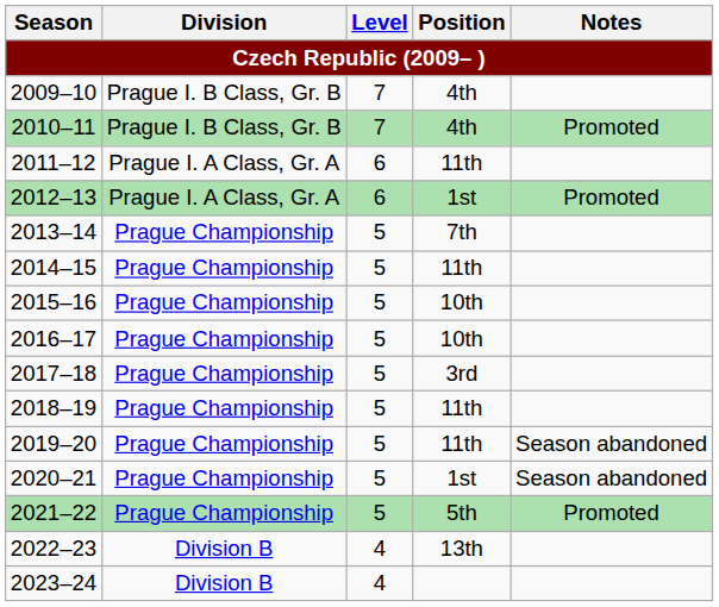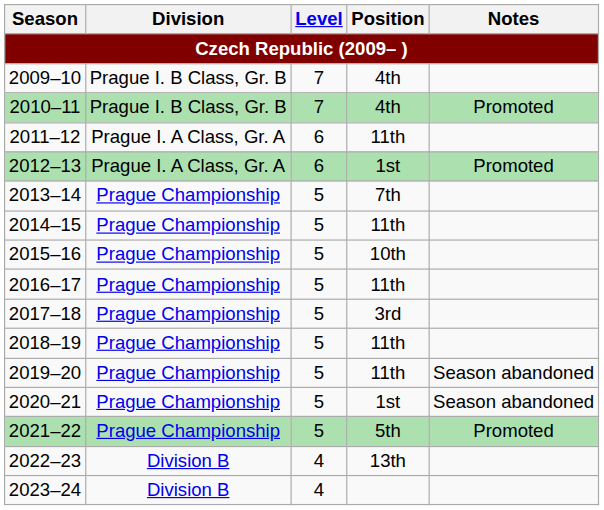 <table class="wikitable" style=text-align:center>
 <tr>
 <th>Season</th>
 <th>Division</th>
 <th><a href='#'>Level</a></th>
 <th>Position</th>
 <th>Notes</th>
 </tr>
 <tr style="background:#800000; font-weight:bold; color:#FFFFFF">
 <td colspan="5"><strong>Czech Republic (2009– )</strong></td>
 </tr>
 <tr>
 <td>2009–10</td>
 <td>Prague I. B Class, Gr. B</td>
 <td>7</td>
 <td>4th</td>
 <td></td>
 </tr>
 <tr bgcolor=#ace1af>
 <td>2010–11</td>
 <td>Prague I. B Class, Gr. B</td>
 <td>7</td>
 <td>4th</td>
 <td>Promoted</td>
 </tr>
 <tr>
 <td>2011–12</td>
 <td>Prague I. A Class, Gr. A</td>
 <td>6</td>
 <td>11th</td>
 <td></td>
 </tr>
 <tr bgcolor=#ace1af>
 <td>2012–13</td>
 <td>Prague I. A Class, Gr. A</td>
 <td>6</td>
 <td>1st</td>
 <td>Promoted</td>
 </tr>
 <tr>
 <td>2013–14</td>
 <td><a href='#'>Prague Championship</a></td>
 <td>5</td>
 <td>7th</td>
 <td></td>
 </tr>
 <tr>
 <td>2014–15</td>
 <td><a href='#'>Prague Championship</a></td>
 <td>5</td>
 <td>11th</td>
 <td></td>
 </tr>
 <tr>
 <td>2015–16</td>
 <td><a href='#'>Prague Championship</a></td>
 <td>5</td>
 <td>10th</td>
 <td></td>
 </tr>
 <tr>
 <td>2016–17</td>
 <td><a href='#'>Prague Championship</a></td>
 <td>5</td>
-<td>10th</td>
+<td>11th</td>
 <td></td>
 </tr>
 <tr>
 <td>2017–18</td>
 <td><a href='#'>Prague Championship</a></td>
 <td>5</td>
 <td>3rd</td>
 <td></td>
 </tr>
 <tr>
 <td>2018–19</td>
 <td><a href='#'>Prague Championship</a></td>
 <td>5</td>
 <td>11th</td>
 <td></td>
 </tr>
 <tr>
 <td>2019–20</td>
 <td><a href='#'>Prague Championship</a></td>
 <td>5</td>
 <td>11th</td>
 <td>Season abandoned</td>
 </tr>
 <tr>
 <td>2020–21</td>
 <td><a href='#'>Prague Championship</a></td>
 <td>5</td>
 <td>1st</td>
 <td>Season abandoned</td>
 </tr>
 <tr bgcolor=#ace1af>
 <td>2021–22</td>
 <td><a href='#'>Prague Championship</a></td>
 <td>5</td>
 <td>5th</td>
 <td>Promoted</td>
 </tr>
 <tr>
 <td>2022–23</td>
 <td><a href='#'>Division B</a></td>
 <td>4</td>
 <td>13th</td>
 <td></td>
 </tr>
 <tr>
 <td>2023–24</td>
 <td><a href='#'>Division B</a></td>
 <td>4</td>
 <td></td>
 <td></td>
 </tr>
 </table>
